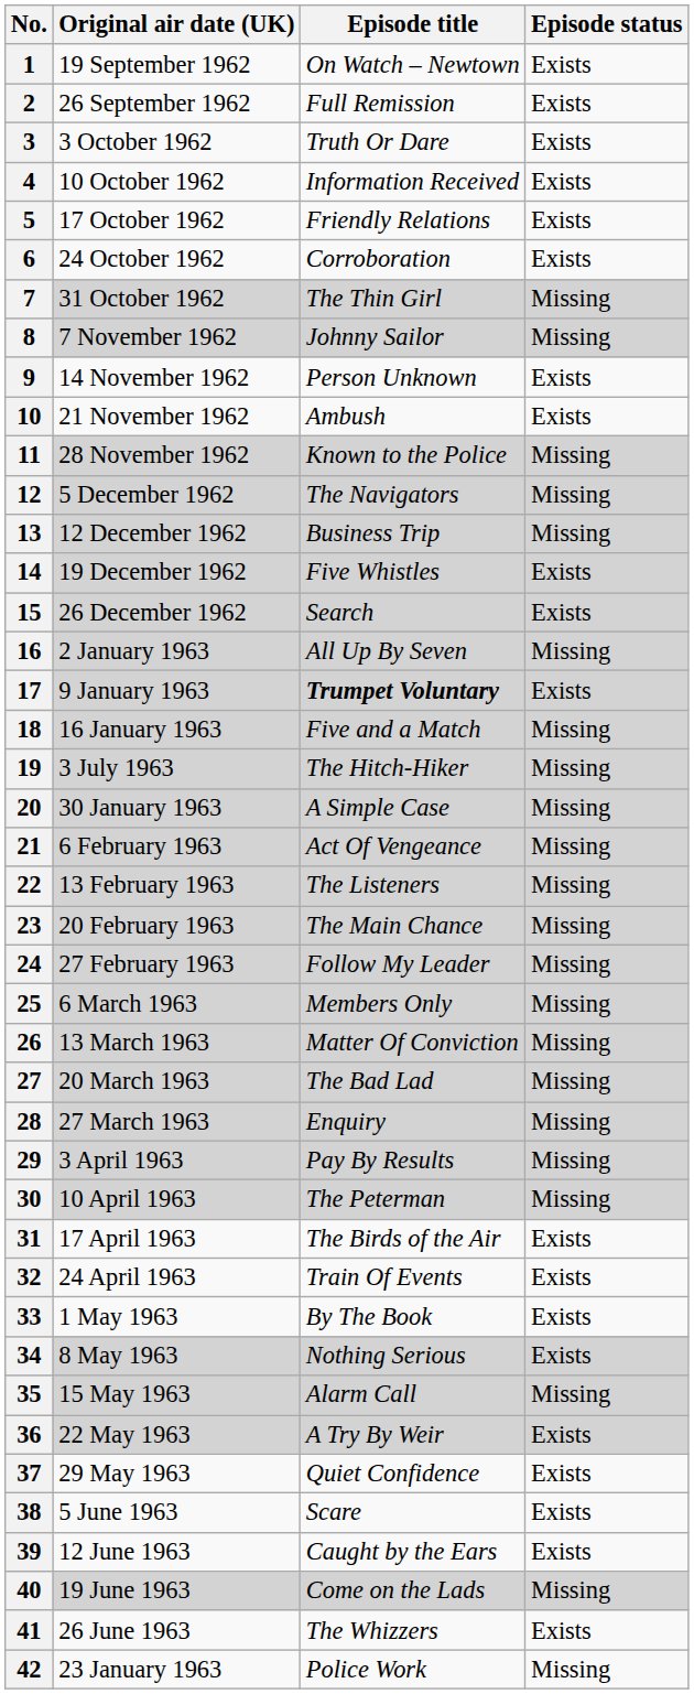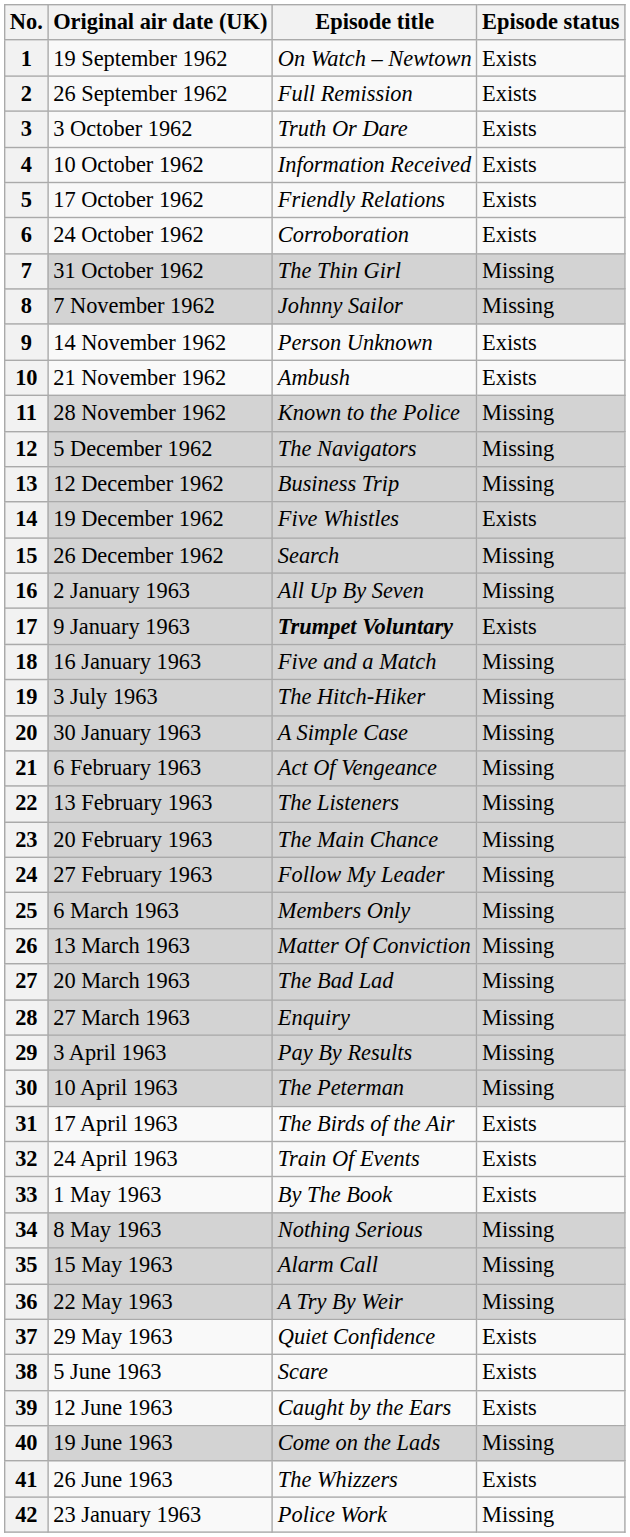 <table class="wikitable">
 <tr>
 <th>No.</th>
 <th>Original air date (UK)</th>
 <th>Episode title</th>
 <th>Episode status</th>
 </tr>
 <tr>
 <th style="text-align:center;">1</th>
 <td>19 September 1962</td>
 <td><em>On Watch – Newtown</em></td>
 <td>Exists</td>
 </tr>
 <tr>
 <th style="text-align:center;">2</th>
 <td>26 September 1962</td>
 <td><em>Full Remission</em></td>
 <td>Exists</td>
 </tr>
 <tr>
 <th style="text-align:center;">3</th>
 <td>3 October 1962</td>
 <td><em>Truth Or Dare</em></td>
 <td>Exists</td>
 </tr>
 <tr>
 <th style="text-align:center;">4</th>
 <td>10 October 1962</td>
 <td><em>Information Received</em></td>
 <td>Exists</td>
 </tr>
 <tr>
 <th style="text-align:center;">5</th>
 <td>17 October 1962</td>
 <td><em>Friendly Relations</em></td>
 <td>Exists</td>
 </tr>
 <tr>
 <th style="text-align:center;">6</th>
 <td>24 October 1962</td>
 <td><em>Corroboration</em></td>
 <td>Exists</td>
 </tr>
 <tr style="background:lightgrey;">
 <th style="text-align:center;">7</th>
 <td>31 October 1962</td>
 <td><em>The Thin Girl</em></td>
 <td>Missing</td>
 </tr>
 <tr style="background:lightgrey;">
 <th style="text-align:center;">8</th>
 <td>7 November 1962</td>
 <td><em>Johnny Sailor</em></td>
 <td>Missing</td>
 </tr>
 <tr>
 <th style="text-align:center;">9</th>
 <td>14 November 1962</td>
 <td><em>Person Unknown</em></td>
 <td>Exists</td>
 </tr>
 <tr>
 <th style="text-align:center;">10</th>
 <td>21 November 1962</td>
 <td><em>Ambush</em></td>
 <td>Exists</td>
 </tr>
 <tr style="background:lightgrey;">
 <th style="text-align:center;">11</th>
 <td>28 November 1962</td>
 <td><em>Known to the Police</em></td>
 <td>Missing</td>
 </tr>
 <tr style="background:lightgrey;">
 <th style="text-align:center;">12</th>
 <td>5 December 1962</td>
 <td><em>The Navigators</em></td>
 <td>Missing</td>
 </tr>
 <tr style="background:lightgrey;">
 <th style="text-align:center;">13</th>
 <td>12 December 1962</td>
 <td><em>Business Trip</em></td>
 <td>Missing</td>
 </tr>
 <tr style="background:lightgrey;">
 <th style="text-align:center;">14</th>
 <td>19 December 1962</td>
 <td><em>Five Whistles</em></td>
 <td>Exists</td>
 </tr>
 <tr style="background:lightgrey;">
 <th style="text-align:center;">15</th>
 <td>26 December 1962</td>
 <td><em>Search</em></td>
-<td>Exists</td>
+<td>Missing</td>
 </tr>
 <tr style="background:lightgrey;">
 <th style="text-align:center;">16</th>
 <td>2 January 1963</td>
 <td><em>All Up By Seven</em></td>
 <td>Missing</td>
 </tr>
 <tr style="background:lightgrey;">
 <th style="text-align:center;">17</th>
 <td>9 January 1963</td>
 <td><strong><em>Trumpet Voluntary</em></strong></td>
 <td>Exists</td>
 </tr>
 <tr style="background:lightgrey;">
 <th style="text-align:center;">18</th>
 <td>16 January 1963</td>
 <td><em>Five and a Match</em></td>
 <td>Missing</td>
 </tr>
 <tr style="background:lightgrey;">
 <th style="text-align:center;">19</th>
 <td>3 July 1963</td>
 <td><em>The Hitch-Hiker</em></td>
 <td>Missing</td>
 </tr>
 <tr style="background:lightgrey;">
 <th style="text-align:center;">20</th>
 <td>30 January 1963</td>
 <td><em>A Simple Case</em></td>
 <td>Missing</td>
 </tr>
 <tr style="background:lightgrey;">
 <th style="text-align:center;">21</th>
 <td>6 February 1963</td>
 <td><em>Act Of Vengeance</em></td>
 <td>Missing</td>
 </tr>
 <tr style="background:lightgrey;">
 <th style="text-align:center;">22</th>
 <td>13 February 1963</td>
 <td><em>The Listeners</em></td>
 <td>Missing</td>
 </tr>
 <tr style="background:lightgrey;">
 <th style="text-align:center;">23</th>
 <td>20 February 1963</td>
 <td><em>The Main Chance</em></td>
 <td>Missing</td>
 </tr>
 <tr style="background:lightgrey;">
 <th style="text-align:center;">24</th>
 <td>27 February 1963</td>
 <td><em>Follow My Leader</em></td>
 <td>Missing</td>
 </tr>
 <tr style="background:lightgrey;">
 <th style="text-align:center;">25</th>
 <td>6 March 1963</td>
 <td><em>Members Only</em></td>
 <td>Missing</td>
 </tr>
 <tr style="background:lightgrey;">
 <th style="text-align:center;">26</th>
 <td>13 March 1963</td>
 <td><em>Matter Of Conviction</em></td>
 <td>Missing</td>
 </tr>
 <tr style="background:lightgrey;">
 <th style="text-align:center;">27</th>
 <td>20 March 1963</td>
 <td><em>The Bad Lad</em></td>
 <td>Missing</td>
 </tr>
 <tr style="background:lightgrey;">
 <th style="text-align:center;">28</th>
 <td>27 March 1963</td>
 <td><em>Enquiry</em></td>
 <td>Missing</td>
 </tr>
 <tr style="background:lightgrey;">
 <th style="text-align:center;">29</th>
 <td>3 April 1963</td>
 <td><em>Pay By Results</em></td>
 <td>Missing</td>
 </tr>
 <tr style="background:lightgrey;">
 <th style="text-align:center;">30</th>
 <td>10 April 1963</td>
 <td><em>The Peterman</em></td>
 <td>Missing</td>
 </tr>
 <tr>
 <th style="text-align:center;">31</th>
 <td>17 April 1963</td>
 <td><em>The Birds of the Air</em></td>
 <td>Exists</td>
 </tr>
 <tr>
 <th style="text-align:center;">32</th>
 <td>24 April 1963</td>
 <td><em>Train Of Events</em></td>
 <td>Exists</td>
 </tr>
 <tr>
 <th style="text-align:center;">33</th>
 <td>1 May 1963</td>
 <td><em>By The Book</em></td>
 <td>Exists</td>
 </tr>
 <tr style="background:lightgrey;">
 <th style="text-align:center;">34</th>
 <td>8 May 1963</td>
 <td><em>Nothing Serious</em></td>
-<td>Exists</td>
+<td>Missing</td>
 </tr>
 <tr style="background:lightgrey;">
 <th style="text-align:center;">35</th>
 <td>15 May 1963</td>
 <td><em>Alarm Call</em></td>
 <td>Missing</td>
 </tr>
 <tr style="background:lightgrey;">
 <th style="text-align:center;">36</th>
 <td>22 May 1963</td>
 <td><em>A Try By Weir</em></td>
-<td>Exists</td>
+<td>Missing</td>
 </tr>
 <tr>
 <th style="text-align:center;">37</th>
 <td>29 May 1963</td>
 <td><em>Quiet Confidence</em></td>
 <td>Exists</td>
 </tr>
 <tr>
 <th style="text-align:center;">38</th>
 <td>5 June 1963</td>
 <td><em>Scare</em></td>
 <td>Exists</td>
 </tr>
 <tr>
 <th style="text-align:center;">39</th>
 <td>12 June 1963</td>
 <td><em>Caught by the Ears</em></td>
 <td>Exists</td>
 </tr>
 <tr style="background:lightgrey;">
 <th style="text-align:center;">40</th>
 <td>19 June 1963</td>
 <td><em>Come on the Lads</em></td>
 <td>Missing</td>
 </tr>
 <tr>
 <th style="text-align:center;">41</th>
 <td>26 June 1963</td>
 <td><em>The Whizzers</em></td>
 <td>Exists</td>
 </tr>
 <tr>
 <th style="text-align:center;">42</th>
 <td>23 January 1963</td>
 <td><em>Police Work</em></td>
 <td>Missing</td>
 </tr>
 </table>
